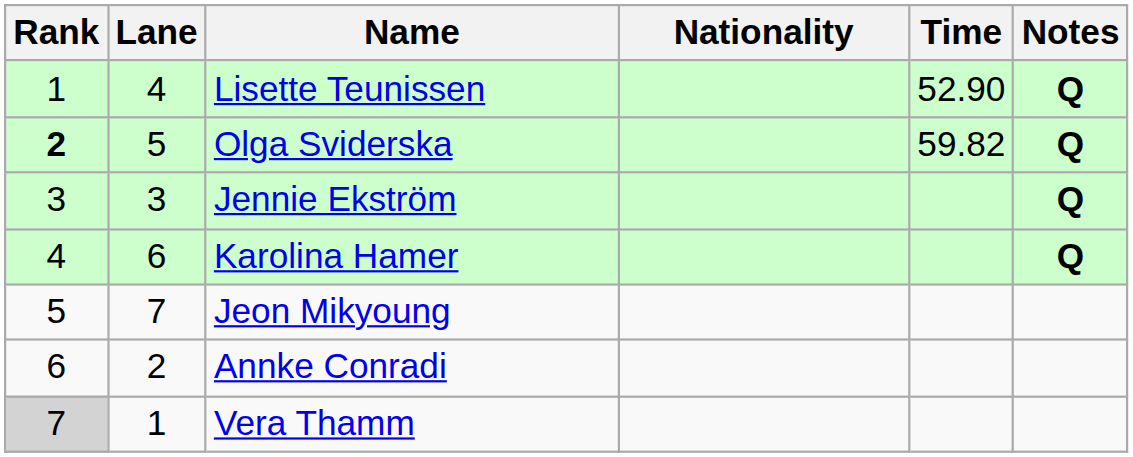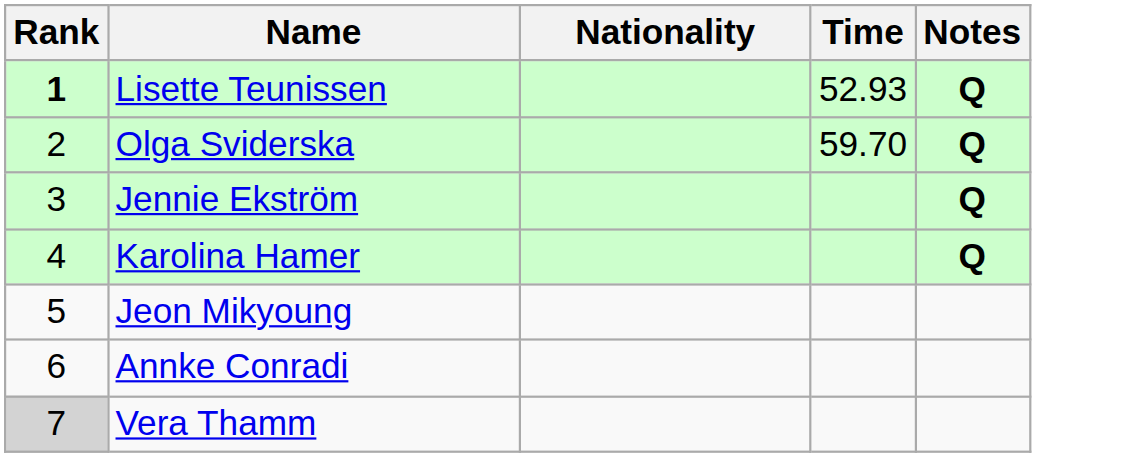 <table class="wikitable sortable" style="text-align:center">
 <tr>
 <th>Rank</th>
-<th>Lane</th>
 <th style="width:180px">Name</th>
 <th style="width:125px">Nationality</th>
 <th>Time</th>
 <th>Notes</th>
 </tr>
 <tr style="background:#cfc;">
-<td>1</td>
-<td>4</td>
+<td><strong>1</strong></td>
 <td style="text-align:left;"><a href='#'>Lisette Teunissen</a></td>
 <td style="text-align:left;"></td>
-<td>52.90</td>
+<td>52.93</td>
 <td><strong>Q</strong></td>
 </tr>
 <tr style="background:#cfc;">
-<td><strong>2</strong></td>
-<td>5</td>
+<td>2</td>
 <td style="text-align:left;"><a href='#'>Olga Sviderska</a></td>
 <td style="text-align:left;"></td>
-<td>59.82</td>
+<td>59.70</td>
 <td><strong>Q</strong></td>
 </tr>
 <tr style="background:#cfc;">
-<td>3</td>
 <td>3</td>
 <td style="text-align:left;"><a href='#'>Jennie Ekström</a></td>
 <td style="text-align:left;"></td>
 <td></td>
 <td><strong>Q</strong></td>
 </tr>
 <tr style="background:#cfc;">
 <td>4</td>
-<td>6</td>
 <td style="text-align:left;"><a href='#'>Karolina Hamer</a></td>
 <td style="text-align:left;"></td>
 <td></td>
 <td><strong>Q</strong></td>
 </tr>
 <tr>
 <td>5</td>
-<td>7</td>
 <td style="text-align:left;"><a href='#'>Jeon Mikyoung</a></td>
 <td style="text-align:left;"></td>
 <td></td>
 <td></td>
 </tr>
 <tr>
 <td>6</td>
-<td>2</td>
 <td style="text-align:left;"><a href='#'>Annke Conradi</a></td>
 <td style="text-align:left;"></td>
 <td></td>
 <td></td>
 </tr>
 <tr>
 <td style="background: lightgrey;">7</td>
-<td>1</td>
 <td style="text-align:left;"><a href='#'>Vera Thamm</a></td>
 <td style="text-align:left;"></td>
 <td></td>
 <td></td>
 </tr>
 </table>
